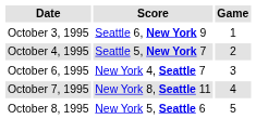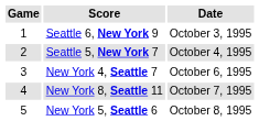 <table border="0" cellspacing="3" cellpadding="3">
 <tr style="background: #e3e3e3;">
+<th>Game</th>
+<th>Score</th>
 <th>Date</th>
-<th>Score</th>
-<th>Game</th>
 </tr>
 <tr>
+<td align=center>1</td>
+<td><a href='#'>Seattle</a> 6, <strong><a href='#'>New York</a></strong> 9</td>
 <td>October 3, 1995</td>
-<td><a href='#'>Seattle</a> 6, <strong><a href='#'>New York</a></strong> 9</td>
-<td align=center>1</td>
 </tr>
 <tr style="background: #e3e3e3;">
+<td align=center>2</td>
+<td><a href='#'>Seattle</a> 5, <strong><a href='#'>New York</a></strong> 7</td>
 <td>October 4, 1995</td>
-<td><a href='#'>Seattle</a> 5, <strong><a href='#'>New York</a></strong> 7</td>
-<td align=center>2</td>
 </tr>
 <tr>
+<td align=center>3</td>
+<td><a href='#'>New York</a> 4,  <strong><a href='#'>Seattle</a></strong> 7</td>
 <td>October 6, 1995</td>
-<td><a href='#'>New York</a> 4,  <strong><a href='#'>Seattle</a></strong> 7</td>
-<td align=center>3</td>
 </tr>
 <tr style="background: #e3e3e3;">
+<td align=center>4</td>
+<td><a href='#'>New York</a> 8,  <strong><a href='#'>Seattle</a></strong> 11</td>
 <td>October 7, 1995</td>
-<td><a href='#'>New York</a> 8,  <strong><a href='#'>Seattle</a></strong> 11</td>
-<td align=center>4</td>
 </tr>
 <tr>
+<td align=center>5</td>
+<td><a href='#'>New York</a> 5,  <strong><a href='#'>Seattle</a></strong> 6</td>
 <td>October 8, 1995</td>
-<td><a href='#'>New York</a> 5,  <strong><a href='#'>Seattle</a></strong> 6</td>
-<td align=center>5</td>
 </tr>
 </table>
